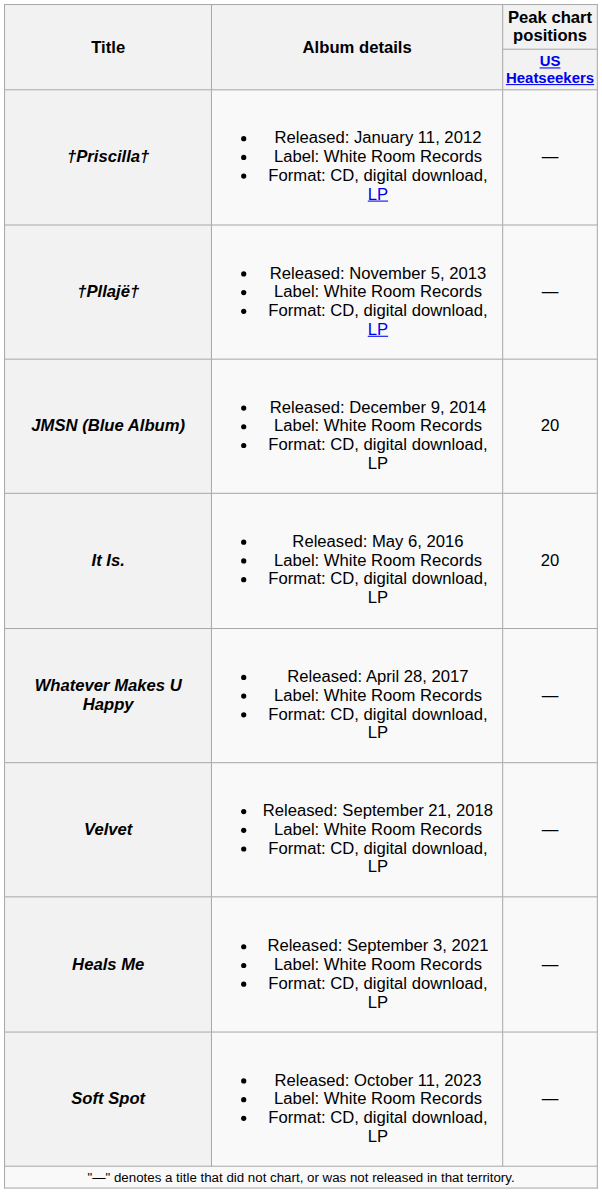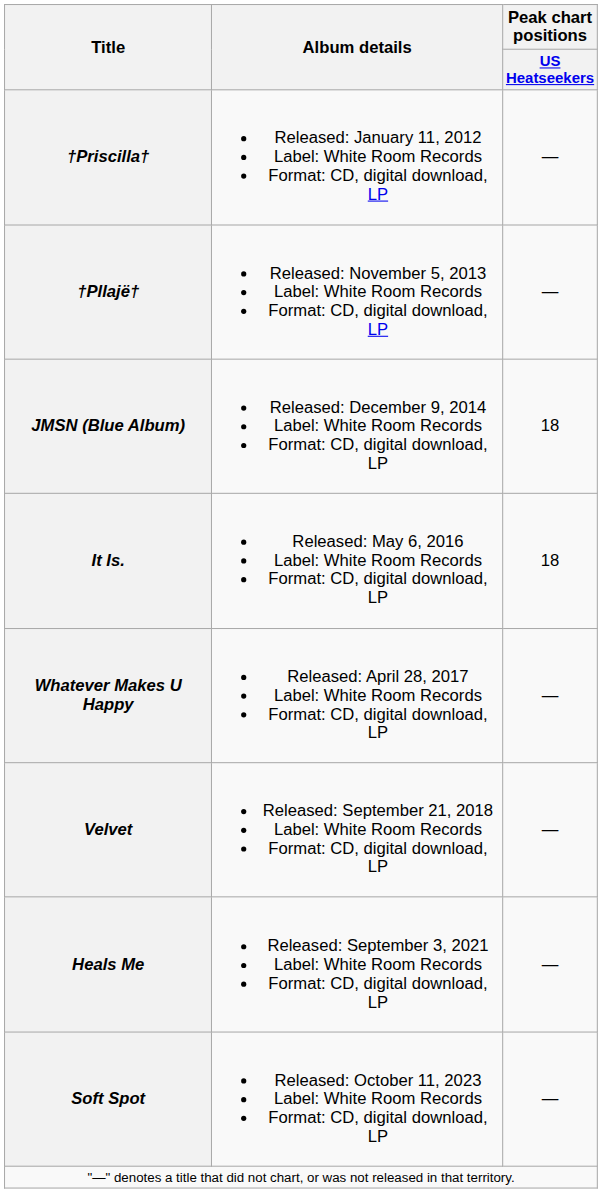 <table class="wikitable plainrowheaders" style="text-align:center;">
 <tr>
 <th scope="col" rowspan="2" style="width:12em;">Title</th>
 <th scope="col" rowspan="2" style="width:17em;">Album details</th>
 <th scope="col" colspan="1">Peak chart positions</th>
 </tr>
 <tr>
 <th scope="col" style="width:2.2em;font-size:90%;"><a href='#'>US<br>Heatseekers</a><br></th>
 </tr>
 <tr>
 <th scope="row"><em>†Priscilla†</em></th>
 <td><br><ul><li>Released: January 11, 2012</li><li>Label: White Room Records</li><li>Format: CD, digital download, <a href='#'>LP</a></li></ul></td>
 <td>—</td>
 </tr>
 <tr>
 <th scope="row"><em>†Pllajë†</em></th>
 <td><br><ul><li>Released: November 5, 2013</li><li>Label: White Room Records</li><li>Format: CD, digital download, <a href='#'>LP</a></li></ul></td>
 <td>—</td>
 </tr>
 <tr>
 <th scope="row"><em>JMSN (Blue Album)</em></th>
 <td><br><ul><li>Released: December 9, 2014</li><li>Label: White Room Records</li><li>Format: CD, digital download, LP</li></ul></td>
-<td>20</td>
+<td>18</td>
 </tr>
 <tr>
 <th scope="row"><em>It Is.</em></th>
 <td><br><ul><li>Released: May 6, 2016</li><li>Label: White Room Records</li><li>Format: CD, digital download, LP</li></ul></td>
-<td>20</td>
+<td>18</td>
 </tr>
 <tr>
 <th scope="row"><em>Whatever Makes U Happy</em></th>
 <td><br><ul><li>Released: April 28, 2017</li><li>Label: White Room Records</li><li>Format: CD, digital download, LP</li></ul></td>
 <td>—</td>
 </tr>
 <tr>
 <th scope="row"><em>Velvet</em></th>
 <td><br><ul><li>Released: September 21, 2018</li><li>Label: White Room Records</li><li>Format: CD, digital download, LP</li></ul></td>
 <td>—</td>
 </tr>
 <tr>
 <th scope="row"><em>Heals Me</em></th>
 <td><br><ul><li>Released: September 3, 2021</li><li>Label: White Room Records</li><li>Format: CD, digital download, LP</li></ul></td>
 <td>—</td>
 </tr>
 <tr>
 <th scope="row"><em>Soft Spot</em></th>
 <td><br><ul><li>Released: October 11, 2023</li><li>Label: White Room Records</li><li>Format: CD, digital download, LP</li></ul></td>
 <td>—</td>
 </tr>
 <tr>
 <td colspan="14" style="font-size:80%">"—" denotes a title that did not chart, or was not released in that territory.</td>
 </tr>
 </table>
